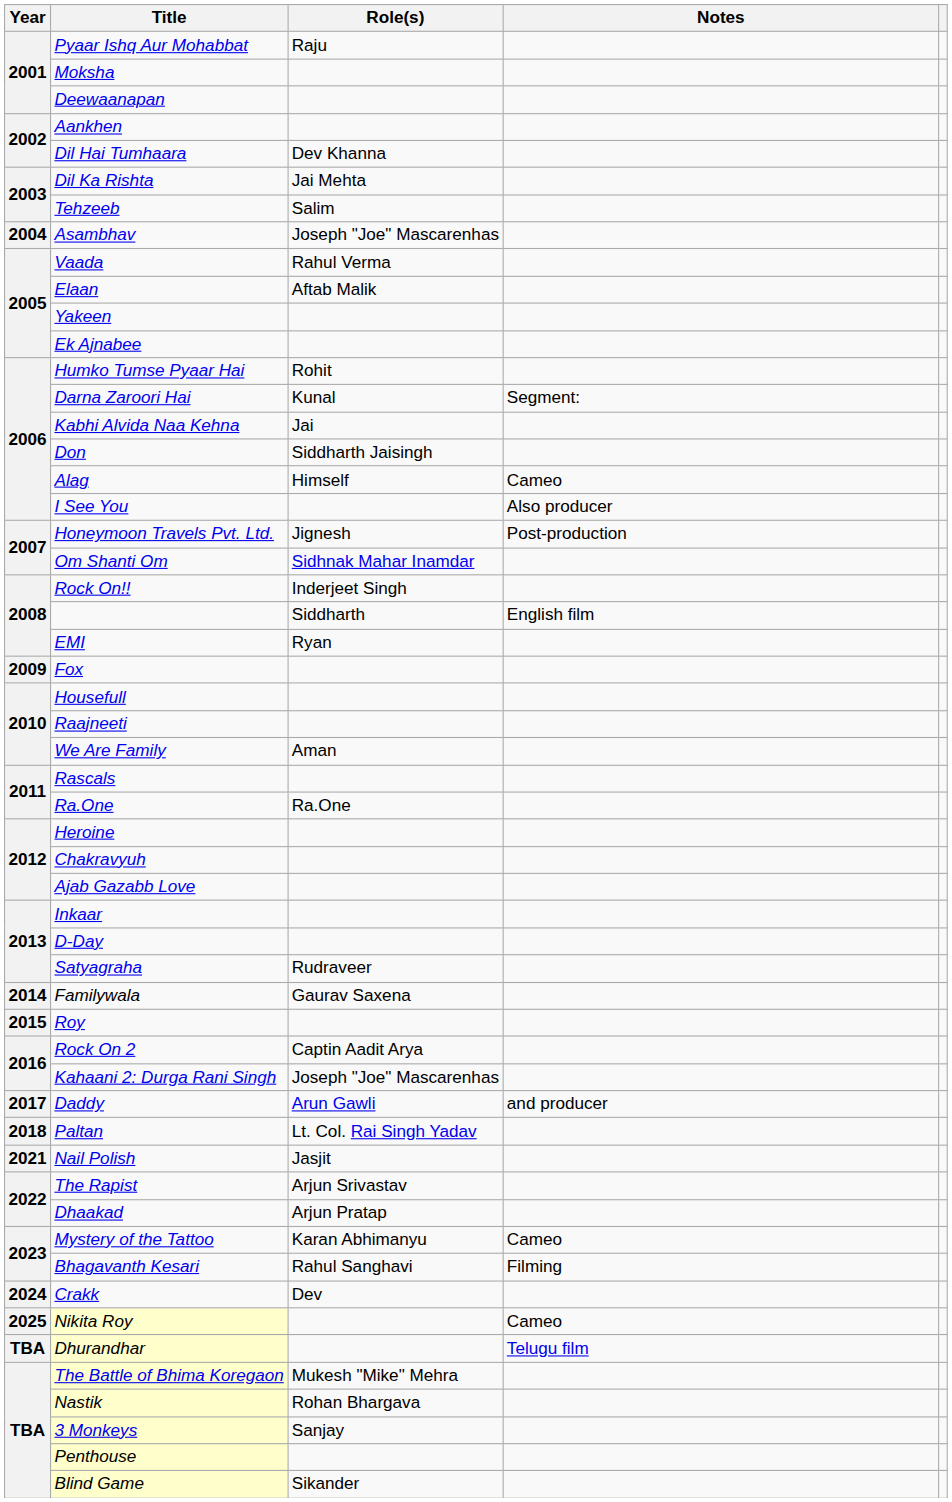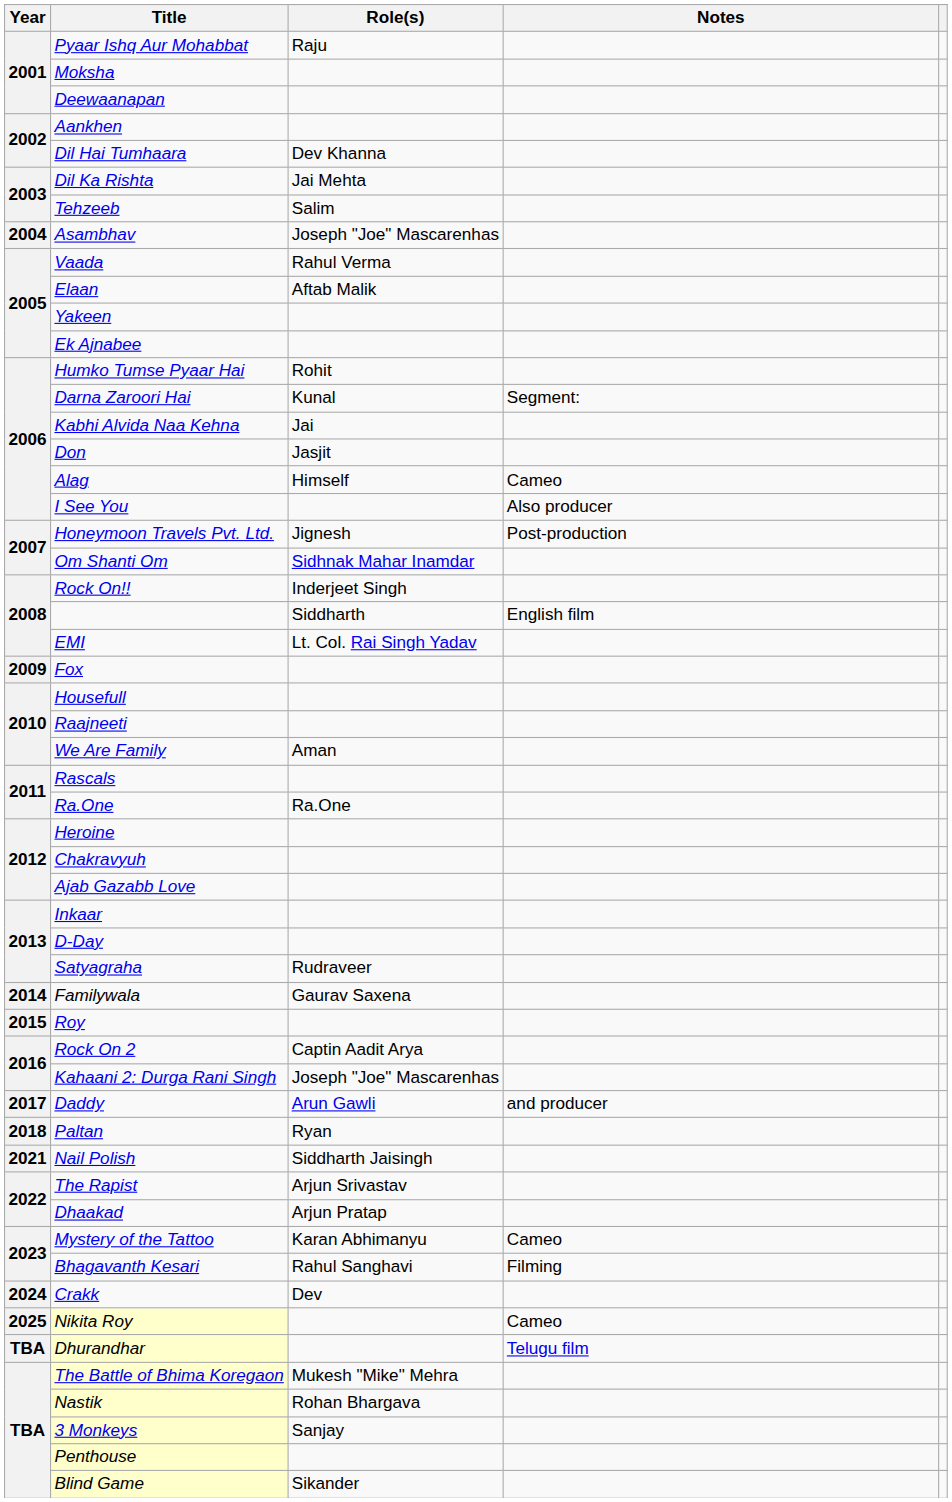 <table class="wikitable plainrowheaders sortable">
 <tr>
 <th scope="col">Year</th>
 <th scope="col">Title</th>
 <th scope="col">Role(s)</th>
 <th scope="col" style="width: 25em;" class="unsortable">Notes</th>
 <th scope="col" class="unsortable"></th>
 </tr>
 <tr>
 <th rowspan="3" scope="row">2001</th>
 <td><em><a href='#'>Pyaar Ishq Aur Mohabbat</a></em></td>
 <td>Raju</td>
 <td></td>
 <td style="text-align:center;"></td>
 </tr>
 <tr>
 <td><em><a href='#'>Moksha</a></em></td>
 <td></td>
 <td></td>
 <td style="text-align:center;"></td>
 </tr>
 <tr>
 <td><em><a href='#'>Deewaanapan</a></em></td>
 <td></td>
 <td></td>
 <td style="text-align:center;"></td>
 </tr>
 <tr>
 <th rowspan="2" scope="row">2002</th>
 <td><em><a href='#'>Aankhen</a></em></td>
 <td></td>
 <td></td>
 <td style="text-align:center;"></td>
 </tr>
 <tr>
 <td><em><a href='#'>Dil Hai Tumhaara</a></em></td>
 <td>Dev Khanna</td>
 <td></td>
 <td style="text-align:center;"></td>
 </tr>
 <tr>
 <th rowspan="2" scope="row">2003</th>
 <td><em><a href='#'>Dil Ka Rishta</a></em></td>
 <td>Jai Mehta</td>
 <td></td>
 <td style="text-align:center;"></td>
 </tr>
 <tr>
 <td><em><a href='#'>Tehzeeb</a></em></td>
 <td>Salim</td>
 <td></td>
 <td style="text-align:center;"></td>
 </tr>
 <tr>
 <th scope="row">2004</th>
 <td><em><a href='#'>Asambhav</a></em></td>
 <td>Joseph "Joe" Mascarenhas</td>
 <td></td>
 <td style="text-align:center;"></td>
 </tr>
 <tr>
 <th rowspan="4" scope="row">2005</th>
 <td><em><a href='#'>Vaada</a></em></td>
 <td>Rahul Verma</td>
 <td></td>
 <td style="text-align:center;"></td>
 </tr>
 <tr>
 <td><em><a href='#'>Elaan</a></em></td>
 <td>Aftab Malik</td>
 <td></td>
 <td style="text-align:center;"></td>
 </tr>
 <tr>
 <td><em><a href='#'>Yakeen</a></em></td>
 <td></td>
 <td></td>
 <td style="text-align:center;"></td>
 </tr>
 <tr>
 <td><em><a href='#'>Ek Ajnabee</a></em></td>
 <td></td>
 <td></td>
 <td style="text-align:center;"></td>
 </tr>
 <tr>
 <th rowspan="6" scope="row">2006</th>
 <td><em><a href='#'>Humko Tumse Pyaar Hai</a></em></td>
 <td>Rohit</td>
 <td></td>
 <td style="text-align:center;"></td>
 </tr>
 <tr>
 <td><em><a href='#'>Darna Zaroori Hai</a></em></td>
 <td>Kunal</td>
 <td>Segment: </td>
 <td style="text-align:center;"></td>
 </tr>
 <tr>
 <td><em><a href='#'>Kabhi Alvida Naa Kehna</a></em></td>
 <td>Jai</td>
 <td></td>
 <td style="text-align:center;"></td>
 </tr>
 <tr>
 <td><em><a href='#'>Don</a></em></td>
-<td>Siddharth Jaisingh</td>
+<td>Jasjit</td>
 <td></td>
 <td style="text-align:center;"></td>
 </tr>
 <tr>
 <td><em><a href='#'>Alag</a></em></td>
 <td>Himself</td>
 <td>Cameo</td>
 <td style="text-align:center;"></td>
 </tr>
 <tr>
 <td><em><a href='#'>I See You</a></em></td>
 <td></td>
 <td>Also producer</td>
 <td style="text-align:center;"></td>
 </tr>
 <tr>
 <th rowspan="2" scope="row">2007</th>
 <td><em><a href='#'>Honeymoon Travels Pvt. Ltd.</a></em></td>
 <td>Jignesh</td>
 <td>Post-production</td>
 <td style="text-align:center;"></td>
 </tr>
 <tr>
 <td><em><a href='#'>Om Shanti Om</a></em></td>
 <td><a href='#'>Sidhnak Mahar Inamdar</a></td>
 <td></td>
 <td style="text-align:center;"></td>
 </tr>
 <tr>
 <th rowspan="3" scope="row">2008</th>
 <td><em><a href='#'>Rock On!!</a></em></td>
 <td>Inderjeet Singh</td>
 <td></td>
 <td></td>
 </tr>
 <tr>
 <td><em></em></td>
 <td>Siddharth</td>
 <td>English film</td>
 <td style="text-align:center;"></td>
 </tr>
 <tr>
 <td><em><a href='#'>EMI</a></em></td>
-<td>Ryan</td>
+<td>Lt. Col. <a href='#'>Rai Singh Yadav</a></td>
 <td></td>
 <td style="text-align:center;"></td>
 </tr>
 <tr>
 <th scope="row">2009</th>
 <td><em><a href='#'>Fox</a></em></td>
 <td></td>
 <td></td>
 <td style="text-align:center;"></td>
 </tr>
 <tr>
 <th rowspan="3" scope="row">2010</th>
 <td><em><a href='#'>Housefull</a></em></td>
 <td></td>
 <td></td>
 <td style="text-align:center;"></td>
 </tr>
 <tr>
 <td><em><a href='#'>Raajneeti</a></em></td>
 <td></td>
 <td></td>
 <td style="text-align:center;"></td>
 </tr>
 <tr>
 <td><em><a href='#'>We Are Family</a></em></td>
 <td>Aman</td>
 <td></td>
 <td style="text-align:center;"></td>
 </tr>
 <tr>
 <th rowspan="2" scope="row">2011</th>
 <td><em><a href='#'>Rascals</a></em></td>
 <td></td>
 <td></td>
 <td style="text-align:center;"></td>
 </tr>
 <tr>
 <td><em><a href='#'>Ra.One</a></em></td>
 <td>Ra.One</td>
 <td></td>
 <td style="text-align:center;"></td>
 </tr>
 <tr>
 <th rowspan="3" scope="row">2012</th>
 <td><em><a href='#'>Heroine</a></em></td>
 <td></td>
 <td></td>
 <td style="text-align:center;"></td>
 </tr>
 <tr>
 <td><em><a href='#'>Chakravyuh</a></em></td>
 <td></td>
 <td></td>
 <td style="text-align:center;"></td>
 </tr>
 <tr>
 <td><em><a href='#'>Ajab Gazabb Love</a></em></td>
 <td></td>
 <td></td>
 <td style="text-align:center;"></td>
 </tr>
 <tr>
 <th rowspan="3" scope="row">2013</th>
 <td><em><a href='#'>Inkaar</a></em></td>
 <td></td>
 <td style="text-align:center;"></td>
 <td style="text-align:center;"></td>
 </tr>
 <tr>
 <td><em><a href='#'>D-Day</a></em></td>
 <td></td>
 <td></td>
 <td style="text-align:center;"></td>
 </tr>
 <tr>
 <td><em><a href='#'>Satyagraha</a></em></td>
 <td>Rudraveer</td>
 <td></td>
 <td style="text-align:center;"></td>
 </tr>
 <tr>
 <th scope="row">2014</th>
 <td><em>Familywala</em></td>
 <td>Gaurav Saxena</td>
 <td></td>
 <td style="text-align:center;"></td>
 </tr>
 <tr>
 <th scope="row">2015</th>
 <td><em><a href='#'>Roy</a></em></td>
 <td></td>
 <td></td>
 <td style="text-align:center;"></td>
 </tr>
 <tr>
 <th rowspan="2" scope="row">2016</th>
 <td><em><a href='#'>Rock On 2</a></em></td>
 <td>Captin Aadit Arya</td>
 <td></td>
 <td style="text-align:center;"></td>
 </tr>
 <tr>
 <td><em><a href='#'>Kahaani 2: Durga Rani Singh</a></em></td>
 <td>Joseph "Joe" Mascarenhas</td>
 <td></td>
 <td style="text-align:center;"></td>
 </tr>
 <tr>
 <th scope="row">2017</th>
 <td><em><a href='#'>Daddy</a></em></td>
 <td><a href='#'>Arun Gawli</a></td>
 <td> and producer</td>
 <td style="text-align:center;"></td>
 </tr>
 <tr>
 <th scope="row">2018</th>
 <td><em><a href='#'>Paltan</a></em></td>
-<td>Lt. Col. <a href='#'>Rai Singh Yadav</a></td>
+<td>Ryan</td>
 <td></td>
 <td style="text-align:center;"></td>
 </tr>
 <tr>
 <th scope="row">2021</th>
 <td><em><a href='#'>Nail Polish</a></em></td>
-<td>Jasjit</td>
+<td>Siddharth Jaisingh</td>
 <td></td>
 <td style="text-align:center;"></td>
 </tr>
 <tr>
 <th scope="row" rowspan="2">2022</th>
 <td><em><a href='#'>The Rapist</a></em></td>
 <td>Arjun Srivastav</td>
 <td></td>
 <td style="text-align:center;"></td>
 </tr>
 <tr>
 <td><em><a href='#'>Dhaakad</a></em></td>
 <td>Arjun Pratap</td>
 <td></td>
 <td style="text-align:center;"></td>
 </tr>
 <tr>
 <th rowspan="2" scope="row">2023</th>
 <td><em><a href='#'>Mystery of the Tattoo</a></em></td>
 <td>Karan Abhimanyu</td>
 <td>Cameo</td>
 <td style="text-align:center;"></td>
 </tr>
 <tr>
 <td><em><a href='#'>Bhagavanth Kesari</a></em></td>
 <td>Rahul Sanghavi</td>
 <td>Filming</td>
 <td style="text-align:center;"></td>
 </tr>
 <tr>
 <th scope="row">2024</th>
 <td><em><a href='#'>Crakk</a></em></td>
 <td>Dev</td>
 <td></td>
 <td style="text-align:center;"></td>
 </tr>
 <tr>
 <th scope="row">2025</th>
 <td style="background:#ffc;"><em>Nikita Roy</em> </td>
 <td></td>
 <td>Cameo</td>
 <td style="text-align:center;"></td>
 </tr>
 <tr>
 <th rowspan=1>TBA</th>
 <td style="background:#ffc;"><em>Dhurandhar</em> </td>
 <td></td>
 <td><a href='#'>Telugu film</a></td>
 <td style="text-align:center;"></td>
 </tr>
 <tr>
 <th rowspan=5>TBA</th>
 <td style="background:#ffc;"><em><a href='#'>The Battle of Bhima Koregaon</a></em> </td>
 <td>Mukesh "Mike" Mehra</td>
 <td></td>
 <td style="text-align:center;"></td>
 </tr>
 <tr>
 <td style="background:#FFFFCC;"><em>Nastik</em> </td>
 <td>Rohan Bhargava</td>
 <td></td>
 <td style="text-align:center;"></td>
 </tr>
 <tr>
 <td style="background:#FFFFCC;"><a href='#'><em>3 Monkeys</em></a> </td>
 <td>Sanjay</td>
 <td></td>
 <td style="text-align:center;"></td>
 </tr>
 <tr>
 <td style="background:#FFFFCC;"><em>Penthouse</em> </td>
 <td></td>
 <td></td>
 <td></td>
 </tr>
 <tr>
 <td style="background:#FFFFCC;"><em>Blind Game</em> </td>
 <td>Sikander</td>
 <td></td>
 <td></td>
 </tr>
 </table>
